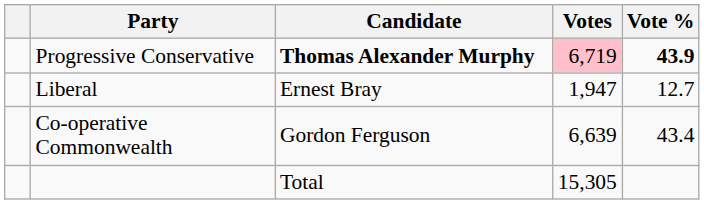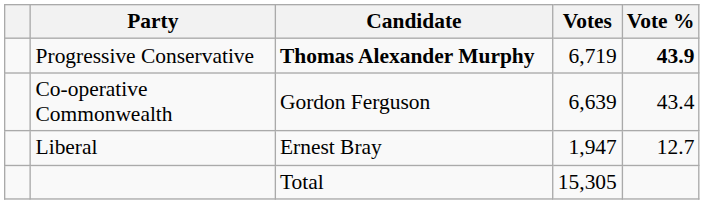 <table class="wikitable">
 <tr>
 <th></th>
 <th scope="col" width="175">Party</th>
 <th scope="col" width="200">Candidate</th>
 <th>Votes</th>
 <th>Vote %</th>
 </tr>
 <tr>
 <td>   </td>
 <td>Progressive Conservative</td>
 <td><strong>Thomas Alexander Murphy</strong></td>
-<td align=right style="background: pink;">6,719</td>
+<td align=right>6,719</td>
 <td align=right><strong>43.9</strong></td>
-</tr>
-<tr |>
-<td>   </td>
-<td>Liberal</td>
-<td>Ernest Bray</td>
-<td align=right>1,947</td>
-<td align=right>12.7</td>
 </tr>
 <tr>
 <td>   </td>
 <td>Co-operative Commonwealth</td>
 <td>Gordon Ferguson</td>
 <td align=right>6,639</td>
 <td align=right>43.4</td>
 </tr>
 <tr |>
+<td>   </td>
+<td>Liberal</td>
+<td>Ernest Bray</td>
+<td align=right>1,947</td>
+<td align=right>12.7</td>
+</tr>
+<tr |>
 <td></td>
 <td></td>
 <td>Total</td>
 <td align=right>15,305</td>
 <td></td>
 </tr>
 </table>
